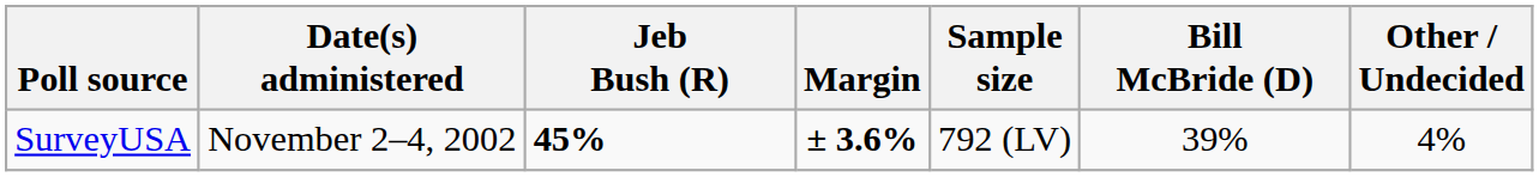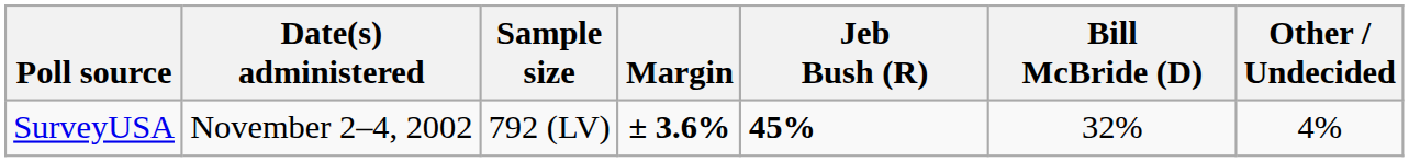 <table class="wikitable" style="font-size:90%">
 <tr valign=bottom>
 <th>Poll source</th>
 <th>Date(s)<br>administered</th>
+<th>Sample<br>size</th>
+<th>Margin<br></th>
 <th style="width:100px;">Jeb<br>Bush (R)</th>
-<th>Margin<br></th>
-<th>Sample<br>size</th>
 <th style="width:100px;">Bill<br>McBride (D)</th>
 <th>Other /<br>Undecided</th>
 </tr>
 <tr>
 <td><a href='#'>SurveyUSA</a></td>
 <td align=center>November 2–4, 2002</td>
+<td align=center>792 (LV)</td>
+<td align=center><strong>± 3.6%</strong></td>
 <td><strong>45%</strong></td>
-<td align=center><strong>± 3.6%</strong></td>
-<td align=center>792 (LV)</td>
-<td align=center>39%</td>
+<td align=center>32%</td>
 <td align=center>4%</td>
 </tr>
 </table>
